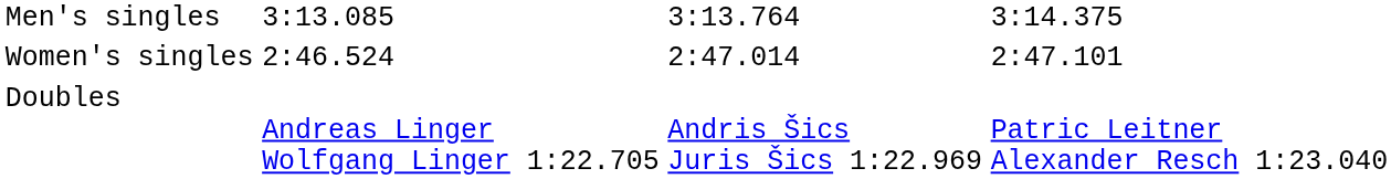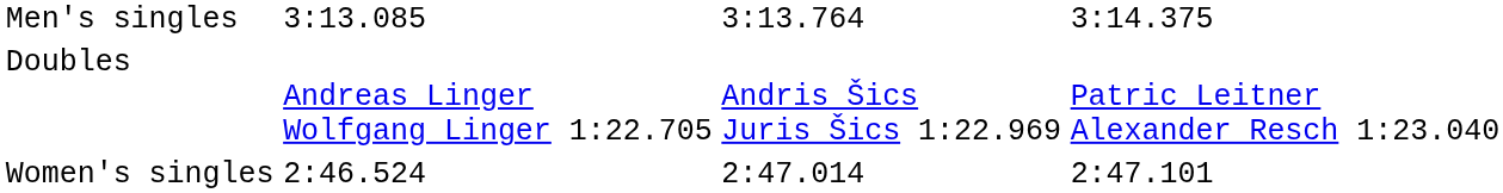 <table>
 <tr valign="top">
 <td>Men's singles<br></td>
 <td> 3:13.085</td>
 <td> 3:13.764</td>
 <td> 3:14.375</td>
 </tr>
 <tr valign="top">
+<td>Doubles<br></td>
+<td><br><a href='#'>Andreas Linger</a><br><a href='#'>Wolfgang Linger</a> 1:22.705</td>
+<td><br><a href='#'>Andris Šics</a><br><a href='#'>Juris Šics</a> 1:22.969</td>
+<td><br><a href='#'>Patric Leitner</a><br><a href='#'>Alexander Resch</a> 1:23.040</td>
+</tr>
+<tr valign="top">
 <td>Women's singles<br></td>
 <td> 2:46.524</td>
 <td> 2:47.014</td>
 <td> 2:47.101</td>
 </tr>
-<tr valign="top">
-<td>Doubles<br></td>
-<td><br><a href='#'>Andreas Linger</a><br><a href='#'>Wolfgang Linger</a> 1:22.705</td>
-<td><br><a href='#'>Andris Šics</a><br><a href='#'>Juris Šics</a> 1:22.969</td>
-<td><br><a href='#'>Patric Leitner</a><br><a href='#'>Alexander Resch</a> 1:23.040</td>
-</tr>
 </table>
